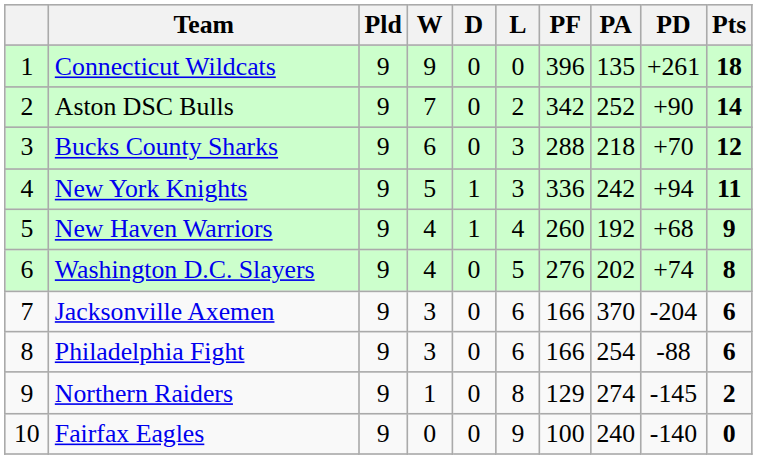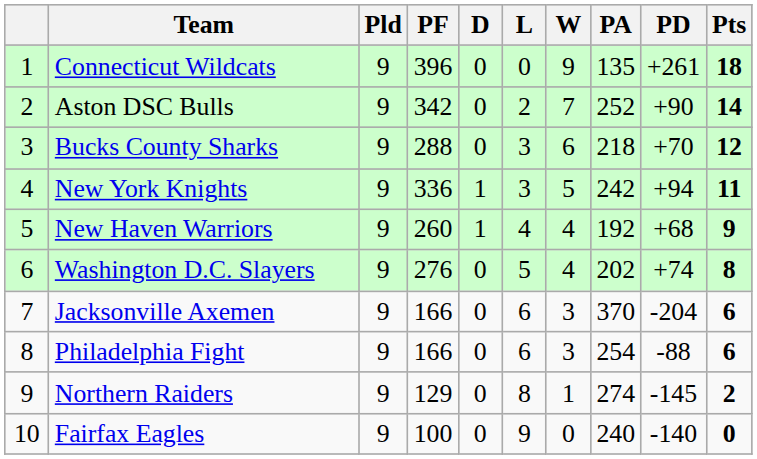 <table class="wikitable" style="text-align:center;">
 <tr>
 <th style="width:20px;" abbr="Position"></th>
 <th width=185>Team</th>
 <th style="width:20px;" abbr="Played">Pld</th>
-<th style="width:20px;" abbr="Won">W</th>
+<th style="width:20px;" abbr="Points for">PF</th>
 <th style="width:20px;" abbr="Drawn">D</th>
 <th style="width:20px;" abbr="Lost">L</th>
-<th style="width:20px;" abbr="Points for">PF</th>
+<th style="width:20px;" abbr="Won">W</th>
 <th style="width:20px;" abbr="Points against">PA</th>
 <th style="width:20px;" abbr="Points difference">PD</th>
 <th style="width:20px;" abbr="Points">Pts</th>
 </tr>
 <tr style="background:#cfc;">
 <td>1</td>
 <td style="text-align:left;"> <a href='#'>Connecticut Wildcats</a></td>
 <td>9</td>
-<td>9</td>
+<td>396</td>
 <td>0</td>
 <td>0</td>
-<td>396</td>
+<td>9</td>
 <td>135</td>
 <td>+261</td>
 <td><strong>18</strong></td>
 </tr>
 <tr style="background:#cfc;">
 <td>2</td>
 <td style="text-align:left;"> Aston DSC Bulls</td>
 <td>9</td>
-<td>7</td>
+<td>342</td>
 <td>0</td>
 <td>2</td>
-<td>342</td>
+<td>7</td>
 <td>252</td>
 <td>+90</td>
 <td><strong>14</strong></td>
 </tr>
 <tr style="background:#cfc;">
 <td>3</td>
 <td style="text-align:left;"> <a href='#'>Bucks County Sharks</a></td>
 <td>9</td>
-<td>6</td>
+<td>288</td>
 <td>0</td>
 <td>3</td>
-<td>288</td>
+<td>6</td>
 <td>218</td>
 <td>+70</td>
 <td><strong>12</strong></td>
 </tr>
 <tr style="background:#cfc;">
 <td>4</td>
 <td style="text-align:left;"> <a href='#'>New York Knights</a></td>
 <td>9</td>
-<td>5</td>
+<td>336</td>
 <td>1</td>
 <td>3</td>
-<td>336</td>
+<td>5</td>
 <td>242</td>
 <td>+94</td>
 <td><strong>11</strong></td>
 </tr>
 <tr style="background:#cfc;">
 <td>5</td>
 <td style="text-align:left;"> <a href='#'>New Haven Warriors</a></td>
 <td>9</td>
-<td>4</td>
+<td>260</td>
 <td>1</td>
 <td>4</td>
-<td>260</td>
+<td>4</td>
 <td>192</td>
 <td>+68</td>
 <td><strong>9</strong></td>
 </tr>
 <tr style="background:#cfc;">
 <td>6</td>
 <td style="text-align:left;"> <a href='#'>Washington D.C. Slayers</a></td>
 <td>9</td>
-<td>4</td>
+<td>276</td>
 <td>0</td>
 <td>5</td>
-<td>276</td>
+<td>4</td>
 <td>202</td>
 <td>+74</td>
 <td><strong>8</strong></td>
 </tr>
 <tr>
 <td>7</td>
 <td style="text-align:left;"> <a href='#'>Jacksonville Axemen</a></td>
 <td>9</td>
-<td>3</td>
+<td>166</td>
 <td>0</td>
 <td>6</td>
-<td>166</td>
+<td>3</td>
 <td>370</td>
 <td>-204</td>
 <td><strong>6</strong></td>
 </tr>
 <tr>
 <td>8</td>
 <td style="text-align:left;"> <a href='#'>Philadelphia Fight</a></td>
 <td>9</td>
-<td>3</td>
+<td>166</td>
 <td>0</td>
 <td>6</td>
-<td>166</td>
+<td>3</td>
 <td>254</td>
 <td>-88</td>
 <td><strong>6</strong></td>
 </tr>
 <tr>
 <td>9</td>
 <td style="text-align:left;"> <a href='#'>Northern Raiders</a></td>
 <td>9</td>
-<td>1</td>
+<td>129</td>
 <td>0</td>
 <td>8</td>
-<td>129</td>
+<td>1</td>
 <td>274</td>
 <td>-145</td>
 <td><strong>2</strong></td>
 </tr>
 <tr>
 <td>10</td>
 <td style="text-align:left;"> <a href='#'>Fairfax Eagles</a></td>
 <td>9</td>
-<td>0</td>
+<td>100</td>
 <td>0</td>
 <td>9</td>
-<td>100</td>
+<td>0</td>
 <td>240</td>
 <td>-140</td>
 <td><strong>0</strong></td>
 </tr>
 </table>
